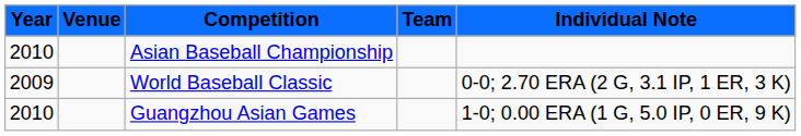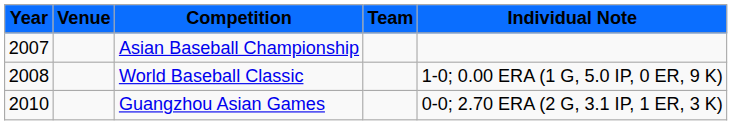 <table class="wikitable">
 <tr>
 <th style="background:#0A6EFF"><span>Year</span></th>
 <th style="background:#0A6EFF"><span>Venue</span></th>
 <th style="background:#0A6EFF"><span>Competition</span></th>
 <th style="background:#0A6EFF"><span>Team</span></th>
 <th style="background:#0A6EFF"><span>Individual Note</span></th>
 </tr>
 <tr>
-<td>2010</td>
+<td>2007</td>
 <td></td>
 <td><a href='#'>Asian Baseball Championship</a></td>
 <td style="text-align:center"></td>
 <td></td>
 </tr>
 <tr>
-<td>2009</td>
+<td>2008</td>
 <td></td>
 <td><a href='#'>World Baseball Classic</a></td>
 <td style="text-align:center"></td>
-<td>0-0; 2.70 ERA (2 G, 3.1 IP, 1 ER, 3 K)</td>
+<td>1-0; 0.00 ERA (1 G, 5.0 IP, 0 ER, 9 K)</td>
 </tr>
 <tr>
 <td>2010</td>
 <td></td>
 <td><a href='#'>Guangzhou Asian Games</a></td>
 <td style="text-align:center"></td>
-<td>1-0; 0.00 ERA (1 G, 5.0 IP, 0 ER, 9 K)</td>
+<td>0-0; 2.70 ERA (2 G, 3.1 IP, 1 ER, 3 K)</td>
 </tr>
 </table>
